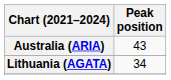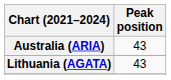 <table class="wikitable sortable plainrowheaders" style="text-align:center">
 <tr>
 <th scope="col">Chart (2021–2024)</th>
 <th scope="col">Peak<br>position</th>
 </tr>
 <tr>
 <th scope="row">Australia (<a href='#'>ARIA</a>)</th>
 <td>43</td>
 </tr>
 <tr>
 </tr>
 <tr>
 </tr>
 <tr>
 </tr>
 <tr>
 </tr>
 <tr>
 </tr>
 <tr>
 <th scope="row">Lithuania (<a href='#'>AGATA</a>)</th>
-<td>34</td>
+<td>43</td>
 </tr>
 <tr>
 </tr>
 <tr>
 </tr>
 </table>
